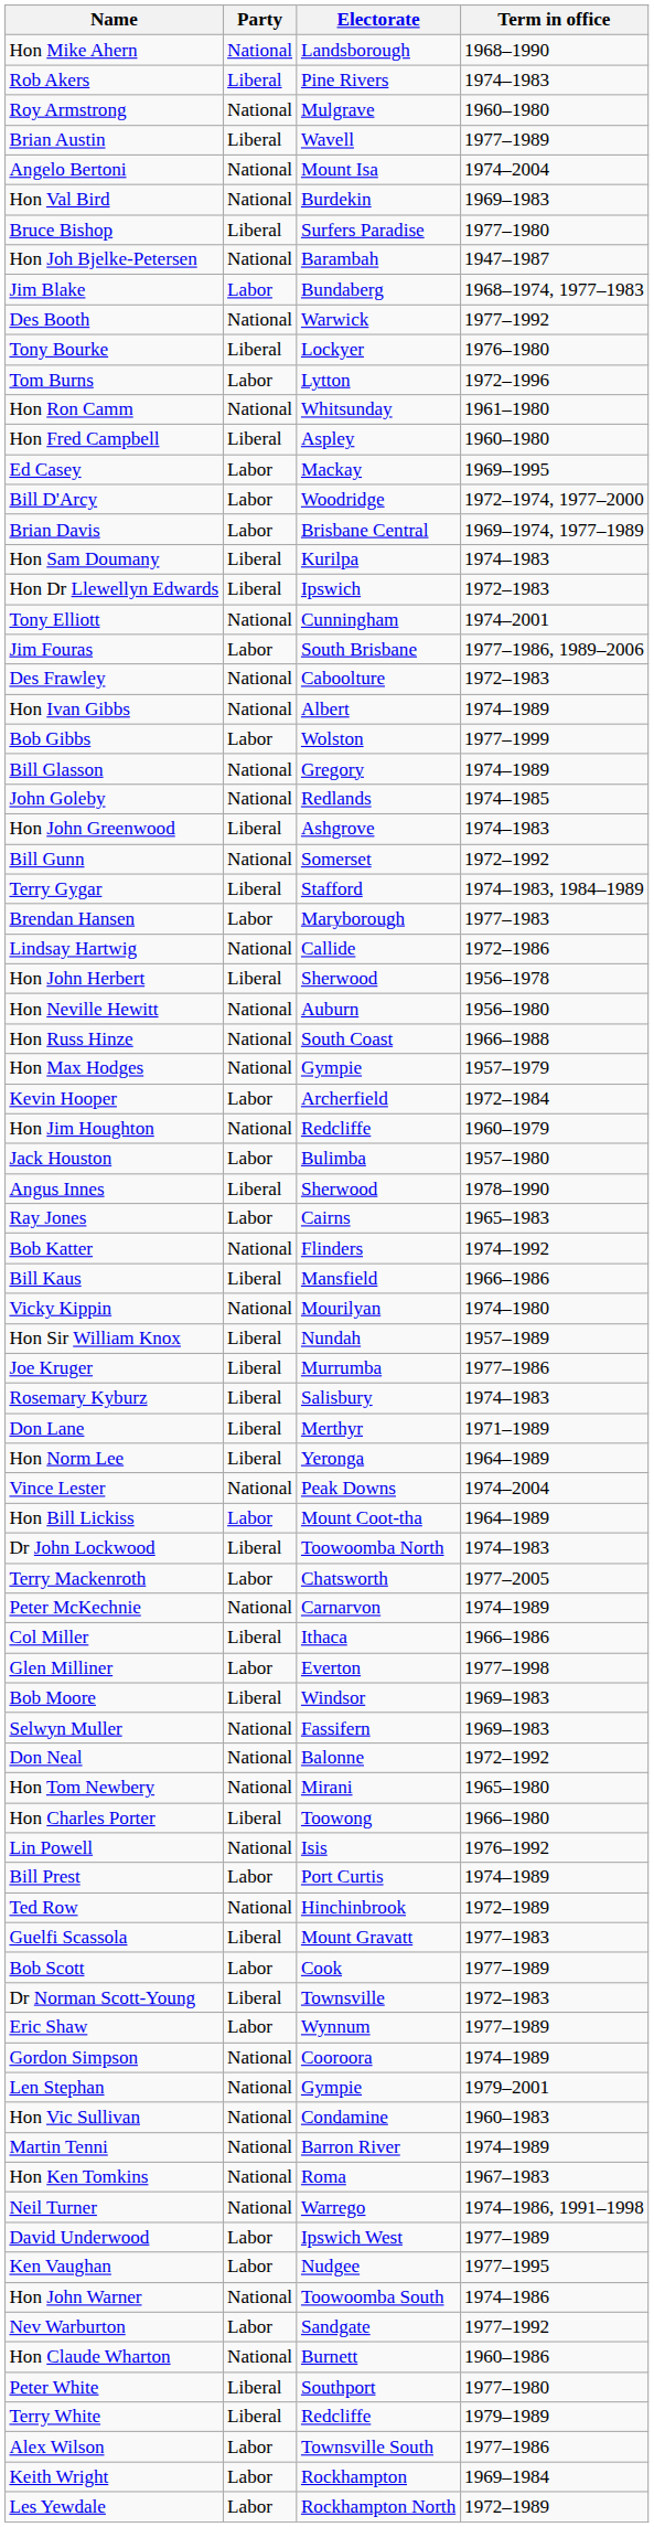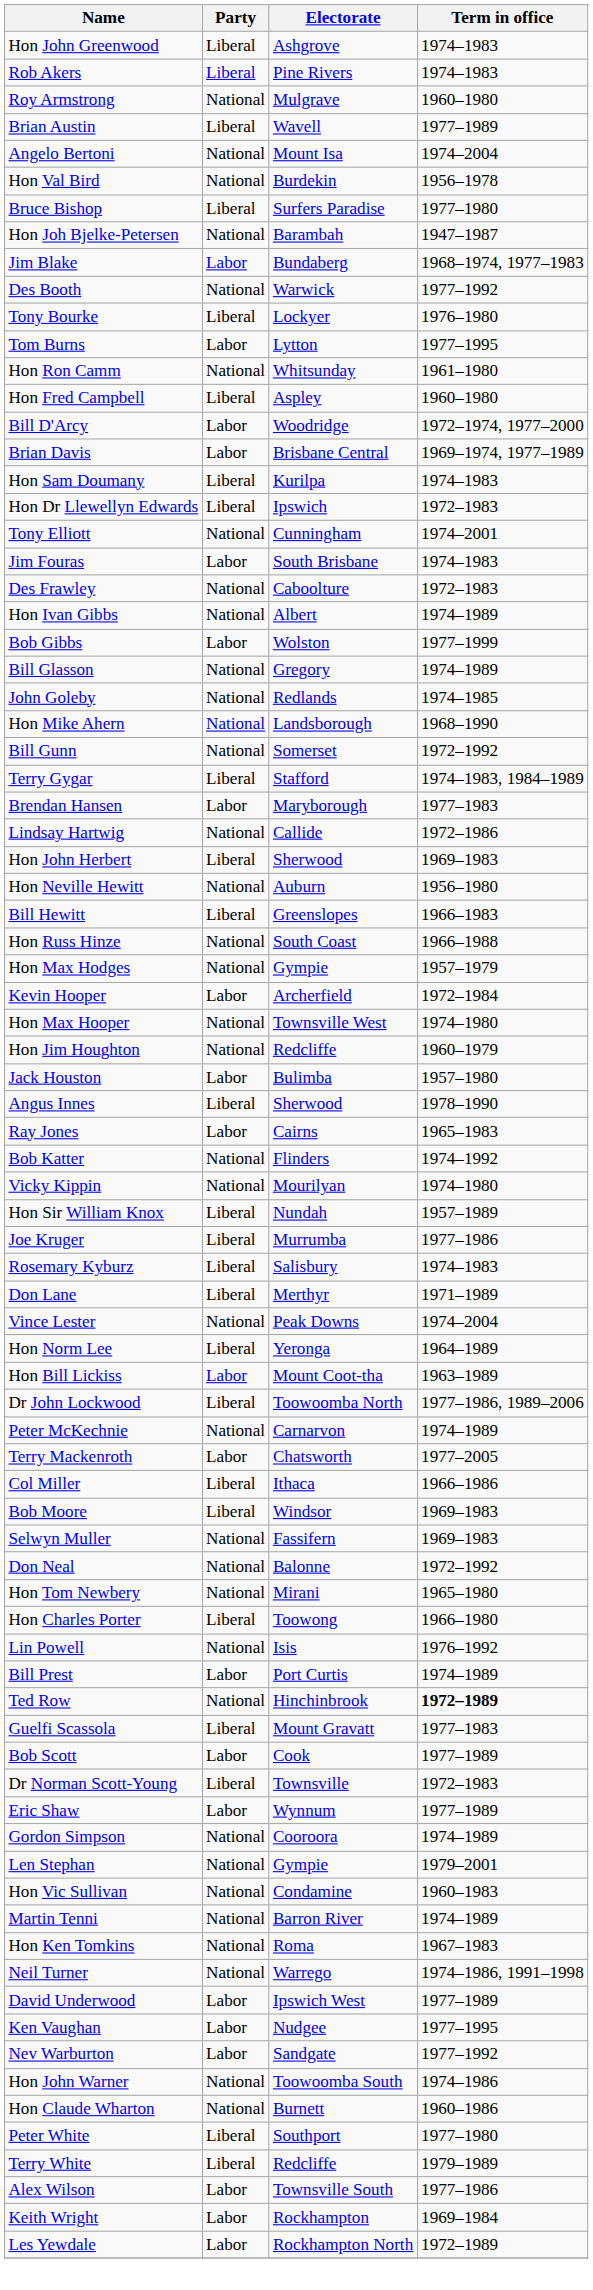 <table class="wikitable sortable">
 <tr>
 <th>Name</th>
 <th>Party</th>
 <th><a href='#'>Electorate</a></th>
 <th>Term in office</th>
 </tr>
 <tr>
-<td>Hon <a href='#'>Mike Ahern</a></td>
-<td><a href='#'>National</a></td>
-<td><a href='#'>Landsborough</a></td>
-<td>1968–1990</td>
+<td>Hon <a href='#'>John Greenwood</a></td>
+<td>Liberal</td>
+<td><a href='#'>Ashgrove</a></td>
+<td>1974–1983</td>
 </tr>
 <tr>
 <td><a href='#'>Rob Akers</a></td>
 <td><a href='#'>Liberal</a></td>
 <td><a href='#'>Pine Rivers</a></td>
 <td>1974–1983</td>
 </tr>
 <tr>
 <td><a href='#'>Roy Armstrong</a></td>
 <td>National</td>
 <td><a href='#'>Mulgrave</a></td>
 <td>1960–1980</td>
 </tr>
 <tr>
 <td><a href='#'>Brian Austin</a></td>
 <td>Liberal</td>
 <td><a href='#'>Wavell</a></td>
 <td>1977–1989</td>
 </tr>
 <tr>
 <td><a href='#'>Angelo Bertoni</a></td>
 <td>National</td>
 <td><a href='#'>Mount Isa</a></td>
 <td>1974–2004</td>
 </tr>
 <tr>
 <td>Hon <a href='#'>Val Bird</a></td>
 <td>National</td>
 <td><a href='#'>Burdekin</a></td>
-<td>1969–1983</td>
+<td>1956–1978</td>
 </tr>
 <tr>
 <td><a href='#'>Bruce Bishop</a></td>
 <td>Liberal</td>
 <td><a href='#'>Surfers Paradise</a></td>
 <td>1977–1980</td>
 </tr>
 <tr>
 <td>Hon <a href='#'>Joh Bjelke-Petersen</a></td>
 <td>National</td>
 <td><a href='#'>Barambah</a></td>
 <td>1947–1987</td>
 </tr>
 <tr>
 <td><a href='#'>Jim Blake</a></td>
 <td><a href='#'>Labor</a></td>
 <td><a href='#'>Bundaberg</a></td>
 <td>1968–1974, 1977–1983</td>
 </tr>
 <tr>
 <td><a href='#'>Des Booth</a></td>
 <td>National</td>
 <td><a href='#'>Warwick</a></td>
 <td>1977–1992</td>
 </tr>
 <tr>
 <td><a href='#'>Tony Bourke</a></td>
 <td>Liberal</td>
 <td><a href='#'>Lockyer</a></td>
 <td>1976–1980</td>
 </tr>
 <tr>
 <td><a href='#'>Tom Burns</a></td>
 <td>Labor</td>
 <td><a href='#'>Lytton</a></td>
-<td>1972–1996</td>
+<td>1977–1995</td>
 </tr>
 <tr>
 <td>Hon <a href='#'>Ron Camm</a></td>
 <td>National</td>
 <td><a href='#'>Whitsunday</a></td>
 <td>1961–1980</td>
 </tr>
 <tr>
 <td>Hon <a href='#'>Fred Campbell</a></td>
 <td>Liberal</td>
 <td><a href='#'>Aspley</a></td>
 <td>1960–1980</td>
-</tr>
-<tr>
-<td><a href='#'>Ed Casey</a></td>
-<td>Labor</td>
-<td><a href='#'>Mackay</a></td>
-<td>1969–1995</td>
 </tr>
 <tr>
 <td><a href='#'>Bill D'Arcy</a></td>
 <td>Labor</td>
 <td><a href='#'>Woodridge</a></td>
 <td>1972–1974, 1977–2000</td>
 </tr>
 <tr>
 <td><a href='#'>Brian Davis</a></td>
 <td>Labor</td>
 <td><a href='#'>Brisbane Central</a></td>
 <td>1969–1974, 1977–1989</td>
 </tr>
 <tr>
 <td>Hon <a href='#'>Sam Doumany</a></td>
 <td>Liberal</td>
 <td><a href='#'>Kurilpa</a></td>
 <td>1974–1983</td>
 </tr>
 <tr>
 <td>Hon Dr <a href='#'>Llewellyn Edwards</a></td>
 <td>Liberal</td>
 <td><a href='#'>Ipswich</a></td>
 <td>1972–1983</td>
 </tr>
 <tr>
 <td><a href='#'>Tony Elliott</a></td>
 <td>National</td>
 <td><a href='#'>Cunningham</a></td>
 <td>1974–2001</td>
 </tr>
 <tr>
 <td><a href='#'>Jim Fouras</a></td>
 <td>Labor</td>
 <td><a href='#'>South Brisbane</a></td>
-<td>1977–1986, 1989–2006</td>
+<td>1974–1983</td>
 </tr>
 <tr>
 <td><a href='#'>Des Frawley</a></td>
 <td>National</td>
 <td><a href='#'>Caboolture</a></td>
 <td>1972–1983</td>
 </tr>
 <tr>
 <td>Hon <a href='#'>Ivan Gibbs</a></td>
 <td>National</td>
 <td><a href='#'>Albert</a></td>
 <td>1974–1989</td>
 </tr>
 <tr>
 <td><a href='#'>Bob Gibbs</a></td>
 <td>Labor</td>
 <td><a href='#'>Wolston</a></td>
 <td>1977–1999</td>
 </tr>
 <tr>
 <td><a href='#'>Bill Glasson</a></td>
 <td>National</td>
 <td><a href='#'>Gregory</a></td>
 <td>1974–1989</td>
 </tr>
 <tr>
 <td><a href='#'>John Goleby</a></td>
 <td>National</td>
 <td><a href='#'>Redlands</a></td>
 <td>1974–1985</td>
 </tr>
 <tr>
-<td>Hon <a href='#'>John Greenwood</a></td>
-<td>Liberal</td>
-<td><a href='#'>Ashgrove</a></td>
-<td>1974–1983</td>
+<td>Hon <a href='#'>Mike Ahern</a></td>
+<td><a href='#'>National</a></td>
+<td><a href='#'>Landsborough</a></td>
+<td>1968–1990</td>
 </tr>
 <tr>
 <td><a href='#'>Bill Gunn</a></td>
 <td>National</td>
 <td><a href='#'>Somerset</a></td>
 <td>1972–1992</td>
 </tr>
 <tr>
 <td><a href='#'>Terry Gygar</a></td>
 <td>Liberal</td>
 <td><a href='#'>Stafford</a></td>
 <td>1974–1983, 1984–1989</td>
 </tr>
 <tr>
 <td><a href='#'>Brendan Hansen</a></td>
 <td>Labor</td>
 <td><a href='#'>Maryborough</a></td>
 <td>1977–1983</td>
 </tr>
 <tr>
 <td><a href='#'>Lindsay Hartwig</a></td>
 <td>National</td>
 <td><a href='#'>Callide</a></td>
 <td>1972–1986</td>
 </tr>
 <tr>
 <td>Hon <a href='#'>John Herbert</a> </td>
 <td>Liberal</td>
 <td><a href='#'>Sherwood</a></td>
-<td>1956–1978</td>
+<td>1969–1983</td>
 </tr>
 <tr>
 <td>Hon <a href='#'>Neville Hewitt</a></td>
 <td>National</td>
 <td><a href='#'>Auburn</a></td>
 <td>1956–1980</td>
+</tr>
+<tr>
+<td><a href='#'>Bill Hewitt</a></td>
+<td>Liberal</td>
+<td><a href='#'>Greenslopes</a></td>
+<td>1966–1983</td>
 </tr>
 <tr>
 <td>Hon <a href='#'>Russ Hinze</a></td>
 <td>National</td>
 <td><a href='#'>South Coast</a></td>
 <td>1966–1988</td>
 </tr>
 <tr>
 <td>Hon <a href='#'>Max Hodges</a> </td>
 <td>National</td>
 <td><a href='#'>Gympie</a></td>
 <td>1957–1979</td>
 </tr>
 <tr>
 <td><a href='#'>Kevin Hooper</a></td>
 <td>Labor</td>
 <td><a href='#'>Archerfield</a></td>
 <td>1972–1984</td>
+</tr>
+<tr>
+<td>Hon <a href='#'>Max Hooper</a></td>
+<td>National</td>
+<td><a href='#'>Townsville West</a></td>
+<td>1974–1980</td>
 </tr>
 <tr>
 <td>Hon <a href='#'>Jim Houghton</a> </td>
 <td>National</td>
 <td><a href='#'>Redcliffe</a></td>
 <td>1960–1979</td>
 </tr>
 <tr>
 <td><a href='#'>Jack Houston</a></td>
 <td>Labor</td>
 <td><a href='#'>Bulimba</a></td>
 <td>1957–1980</td>
 </tr>
 <tr>
 <td><a href='#'>Angus Innes</a> </td>
 <td>Liberal</td>
 <td><a href='#'>Sherwood</a></td>
 <td>1978–1990</td>
 </tr>
 <tr>
 <td><a href='#'>Ray Jones</a></td>
 <td>Labor</td>
 <td><a href='#'>Cairns</a></td>
 <td>1965–1983</td>
 </tr>
 <tr>
 <td><a href='#'>Bob Katter</a></td>
 <td>National</td>
 <td><a href='#'>Flinders</a></td>
 <td>1974–1992</td>
 </tr>
 <tr>
-<td><a href='#'>Bill Kaus</a></td>
-<td>Liberal</td>
-<td><a href='#'>Mansfield</a></td>
-<td>1966–1986</td>
-</tr>
-<tr>
 <td><a href='#'>Vicky Kippin</a></td>
 <td>National</td>
 <td><a href='#'>Mourilyan</a></td>
 <td>1974–1980</td>
 </tr>
 <tr>
 <td>Hon Sir <a href='#'>William Knox</a></td>
 <td>Liberal</td>
 <td><a href='#'>Nundah</a></td>
 <td>1957–1989</td>
 </tr>
 <tr>
 <td><a href='#'>Joe Kruger</a></td>
 <td>Liberal</td>
 <td><a href='#'>Murrumba</a></td>
 <td>1977–1986</td>
 </tr>
 <tr>
 <td><a href='#'>Rosemary Kyburz</a></td>
 <td>Liberal</td>
 <td><a href='#'>Salisbury</a></td>
 <td>1974–1983</td>
 </tr>
 <tr>
 <td><a href='#'>Don Lane</a></td>
 <td>Liberal</td>
 <td><a href='#'>Merthyr</a></td>
 <td>1971–1989</td>
 </tr>
 <tr>
+<td><a href='#'>Vince Lester</a></td>
+<td>National</td>
+<td><a href='#'>Peak Downs</a></td>
+<td>1974–2004</td>
+</tr>
+<tr>
 <td>Hon <a href='#'>Norm Lee</a></td>
 <td>Liberal</td>
 <td><a href='#'>Yeronga</a></td>
 <td>1964–1989</td>
 </tr>
 <tr>
-<td><a href='#'>Vince Lester</a></td>
-<td>National</td>
-<td><a href='#'>Peak Downs</a></td>
-<td>1974–2004</td>
-</tr>
-<tr>
 <td>Hon <a href='#'>Bill Lickiss</a></td>
 <td><a href='#'>Labor</a></td>
 <td><a href='#'>Mount Coot-tha</a></td>
-<td>1964–1989</td>
+<td>1963–1989</td>
 </tr>
 <tr>
 <td>Dr <a href='#'>John Lockwood</a></td>
 <td>Liberal</td>
 <td><a href='#'>Toowoomba North</a></td>
-<td>1974–1983</td>
+<td>1977–1986, 1989–2006</td>
+</tr>
+<tr>
+<td><a href='#'>Peter McKechnie</a></td>
+<td>National</td>
+<td><a href='#'>Carnarvon</a></td>
+<td>1974–1989</td>
 </tr>
 <tr>
 <td><a href='#'>Terry Mackenroth</a></td>
 <td>Labor</td>
 <td><a href='#'>Chatsworth</a></td>
 <td>1977–2005</td>
 </tr>
 <tr>
-<td><a href='#'>Peter McKechnie</a></td>
-<td>National</td>
-<td><a href='#'>Carnarvon</a></td>
-<td>1974–1989</td>
-</tr>
-<tr>
 <td><a href='#'>Col Miller</a></td>
 <td>Liberal</td>
 <td><a href='#'>Ithaca</a></td>
 <td>1966–1986</td>
-</tr>
-<tr>
-<td><a href='#'>Glen Milliner</a></td>
-<td>Labor</td>
-<td><a href='#'>Everton</a></td>
-<td>1977–1998</td>
 </tr>
 <tr>
 <td><a href='#'>Bob Moore</a></td>
 <td>Liberal</td>
 <td><a href='#'>Windsor</a></td>
 <td>1969–1983</td>
 </tr>
 <tr>
 <td><a href='#'>Selwyn Muller</a></td>
 <td>National</td>
 <td><a href='#'>Fassifern</a></td>
 <td>1969–1983</td>
 </tr>
 <tr>
 <td><a href='#'>Don Neal</a></td>
 <td>National</td>
 <td><a href='#'>Balonne</a></td>
 <td>1972–1992</td>
 </tr>
 <tr>
 <td>Hon <a href='#'>Tom Newbery</a></td>
 <td>National</td>
 <td><a href='#'>Mirani</a></td>
 <td>1965–1980</td>
 </tr>
 <tr>
 <td>Hon <a href='#'>Charles Porter</a></td>
 <td>Liberal</td>
 <td><a href='#'>Toowong</a></td>
 <td>1966–1980</td>
 </tr>
 <tr>
 <td><a href='#'>Lin Powell</a></td>
 <td>National</td>
 <td><a href='#'>Isis</a></td>
 <td>1976–1992</td>
 </tr>
 <tr>
 <td><a href='#'>Bill Prest</a></td>
 <td>Labor</td>
 <td><a href='#'>Port Curtis</a></td>
 <td>1974–1989</td>
 </tr>
 <tr>
 <td><a href='#'>Ted Row</a></td>
 <td>National</td>
 <td><a href='#'>Hinchinbrook</a></td>
-<td>1972–1989</td>
+<td><strong>1972–1989</strong></td>
 </tr>
 <tr>
 <td><a href='#'>Guelfi Scassola</a></td>
 <td>Liberal</td>
 <td><a href='#'>Mount Gravatt</a></td>
 <td>1977–1983</td>
 </tr>
 <tr>
 <td><a href='#'>Bob Scott</a></td>
 <td>Labor</td>
 <td><a href='#'>Cook</a></td>
 <td>1977–1989</td>
 </tr>
 <tr>
 <td>Dr <a href='#'>Norman Scott-Young</a></td>
 <td>Liberal</td>
 <td><a href='#'>Townsville</a></td>
 <td>1972–1983</td>
 </tr>
 <tr>
 <td><a href='#'>Eric Shaw</a></td>
 <td>Labor</td>
 <td><a href='#'>Wynnum</a></td>
 <td>1977–1989</td>
 </tr>
 <tr>
 <td><a href='#'>Gordon Simpson</a></td>
 <td>National</td>
 <td><a href='#'>Cooroora</a></td>
 <td>1974–1989</td>
 </tr>
 <tr>
 <td><a href='#'>Len Stephan</a> </td>
 <td>National</td>
 <td><a href='#'>Gympie</a></td>
 <td>1979–2001</td>
 </tr>
 <tr>
 <td>Hon <a href='#'>Vic Sullivan</a></td>
 <td>National</td>
 <td><a href='#'>Condamine</a></td>
 <td>1960–1983</td>
 </tr>
 <tr>
 <td><a href='#'>Martin Tenni</a></td>
 <td>National</td>
 <td><a href='#'>Barron River</a></td>
 <td>1974–1989</td>
 </tr>
 <tr>
 <td>Hon <a href='#'>Ken Tomkins</a></td>
 <td>National</td>
 <td><a href='#'>Roma</a></td>
 <td>1967–1983</td>
 </tr>
 <tr>
 <td><a href='#'>Neil Turner</a></td>
 <td>National</td>
 <td><a href='#'>Warrego</a></td>
 <td>1974–1986, 1991–1998</td>
 </tr>
 <tr>
 <td><a href='#'>David Underwood</a></td>
 <td>Labor</td>
 <td><a href='#'>Ipswich West</a></td>
 <td>1977–1989</td>
 </tr>
 <tr>
 <td><a href='#'>Ken Vaughan</a></td>
 <td>Labor</td>
 <td><a href='#'>Nudgee</a></td>
 <td>1977–1995</td>
 </tr>
 <tr>
+<td><a href='#'>Nev Warburton</a></td>
+<td>Labor</td>
+<td><a href='#'>Sandgate</a></td>
+<td>1977–1992</td>
+</tr>
+<tr>
 <td>Hon <a href='#'>John Warner</a></td>
 <td>National</td>
 <td><a href='#'>Toowoomba South</a></td>
 <td>1974–1986</td>
-</tr>
-<tr>
-<td><a href='#'>Nev Warburton</a></td>
-<td>Labor</td>
-<td><a href='#'>Sandgate</a></td>
-<td>1977–1992</td>
 </tr>
 <tr>
 <td>Hon <a href='#'>Claude Wharton</a></td>
 <td>National</td>
 <td><a href='#'>Burnett</a></td>
 <td>1960–1986</td>
 </tr>
 <tr>
 <td><a href='#'>Peter White</a></td>
 <td>Liberal</td>
 <td><a href='#'>Southport</a></td>
 <td>1977–1980</td>
 </tr>
 <tr>
 <td><a href='#'>Terry White</a> </td>
 <td>Liberal</td>
 <td><a href='#'>Redcliffe</a></td>
 <td>1979–1989</td>
 </tr>
 <tr>
 <td><a href='#'>Alex Wilson</a></td>
 <td>Labor</td>
 <td><a href='#'>Townsville South</a></td>
 <td>1977–1986</td>
 </tr>
 <tr>
 <td><a href='#'>Keith Wright</a></td>
 <td>Labor</td>
 <td><a href='#'>Rockhampton</a></td>
 <td>1969–1984</td>
 </tr>
 <tr>
 <td><a href='#'>Les Yewdale</a></td>
 <td>Labor</td>
 <td><a href='#'>Rockhampton North</a></td>
 <td>1972–1989</td>
 </tr>
 <tr>
 </tr>
 </table>
